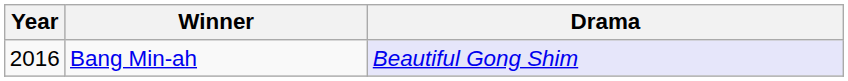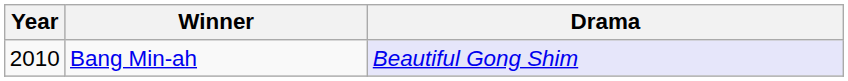 <table class="wikitable" style="width:600px">
 <tr>
 <th width=10>Year</th>
 <th>Winner</th>
 <th>Drama</th>
 </tr>
 <tr>
-<td>2016</td>
+<td>2010</td>
 <td><a href='#'>Bang Min-ah</a></td>
 <td style="background: lavender;"><em><a href='#'>Beautiful Gong Shim</a></em></td>
 </tr>
 </table>
